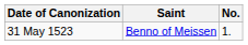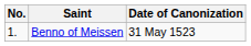 <table class="wikitable">
 <tr>
+<th>No.</th>
+<th>Saint</th>
 <th>Date of Canonization</th>
-<th>Saint</th>
-<th>No.</th>
 </tr>
 <tr>
+<td>1.</td>
+<td><a href='#'>Benno of Meissen</a></td>
 <td>31 May 1523</td>
-<td><a href='#'>Benno of Meissen</a></td>
-<td>1.</td>
 </tr>
 </table>
